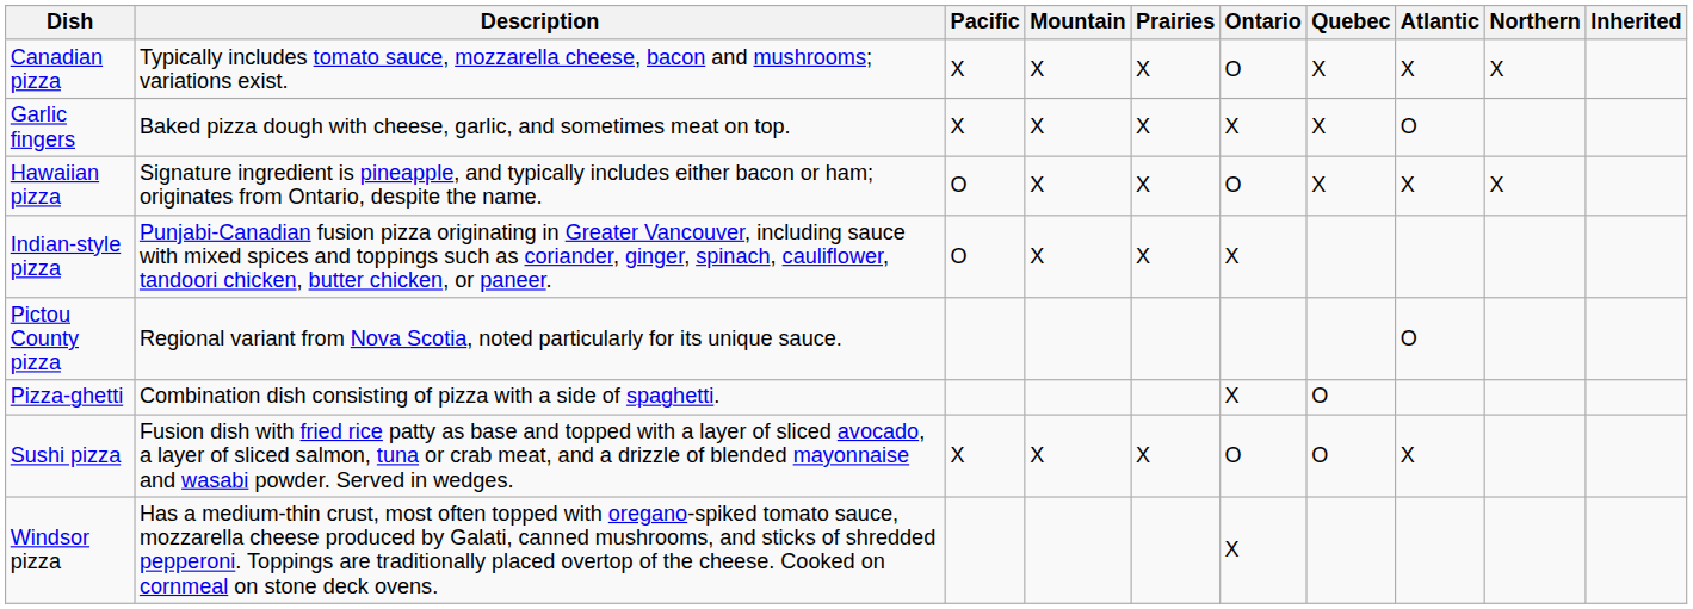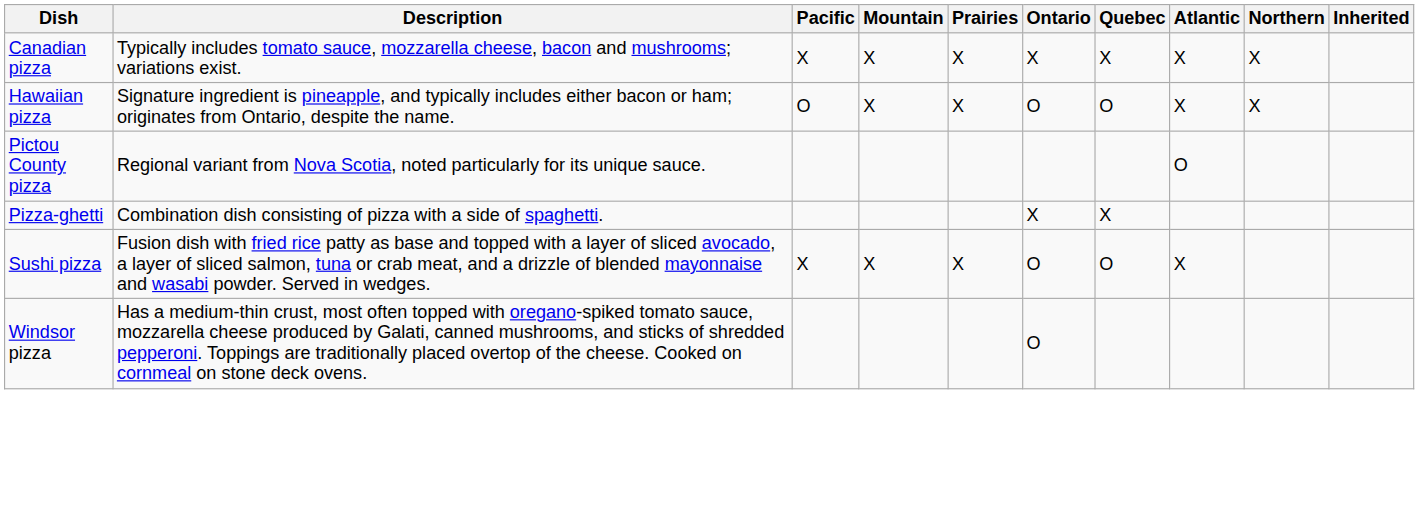 <table class="wikitable sortable sticky-header" style=text-align:left" style="margin:1em auto;">
 <tr>
 <th>Dish</th>
 <th>Description</th>
 <th>Pacific</th>
 <th>Mountain</th>
 <th>Prairies</th>
 <th>Ontario</th>
 <th>Quebec</th>
 <th>Atlantic</th>
 <th>Northern</th>
 <th>Inherited</th>
 </tr>
 <tr>
 <td><a href='#'>Canadian pizza</a></td>
 <td>Typically includes <a href='#'>tomato sauce</a>, <a href='#'>mozzarella cheese</a>, <a href='#'>bacon</a> and <a href='#'>mushrooms</a>; variations exist.</td>
 <td>X</td>
 <td>X</td>
 <td>X</td>
-<td>O</td>
-<td>X</td>
-<td>X</td>
-<td>X</td>
-<td></td>
-</tr>
-<tr>
-<td><a href='#'>Garlic fingers</a></td>
-<td>Baked pizza dough with cheese, garlic, and sometimes meat on top.</td>
 <td>X</td>
 <td>X</td>
 <td>X</td>
 <td>X</td>
-<td>X</td>
-<td>O</td>
-<td></td>
 <td></td>
 </tr>
 <tr>
 <td><a href='#'>Hawaiian pizza</a></td>
 <td>Signature ingredient is <a href='#'>pineapple</a>, and typically includes either bacon or ham; originates from Ontario, despite the name.</td>
 <td>O</td>
 <td>X</td>
 <td>X</td>
 <td>O</td>
-<td>X</td>
-<td>X</td>
-<td>X</td>
-<td></td>
-</tr>
-<tr>
-<td><a href='#'>Indian-style pizza</a></td>
-<td><a href='#'>Punjabi-Canadian</a> fusion pizza originating in <a href='#'>Greater Vancouver</a>, including sauce with mixed spices and toppings such as <a href='#'>coriander</a>, <a href='#'>ginger</a>, <a href='#'>spinach</a>, <a href='#'>cauliflower</a>, <a href='#'>tandoori chicken</a>, <a href='#'>butter chicken</a>, or <a href='#'>paneer</a>.</td>
 <td>O</td>
 <td>X</td>
 <td>X</td>
-<td>X</td>
-<td></td>
-<td></td>
-<td></td>
 <td></td>
 </tr>
 <tr>
 <td><a href='#'>Pictou County pizza</a></td>
 <td>Regional variant from <a href='#'>Nova Scotia</a>, noted particularly for its unique sauce.</td>
 <td></td>
 <td></td>
 <td></td>
 <td></td>
 <td></td>
 <td>O</td>
 <td></td>
 <td></td>
 </tr>
 <tr>
 <td><a href='#'>Pizza-ghetti</a></td>
 <td>Combination dish consisting of pizza with a side of <a href='#'>spaghetti</a>.</td>
 <td></td>
 <td></td>
 <td></td>
 <td>X</td>
-<td>O</td>
+<td>X</td>
 <td></td>
 <td></td>
 <td></td>
 </tr>
 <tr>
 <td><a href='#'>Sushi pizza</a></td>
 <td>Fusion dish with <a href='#'>fried rice</a> patty as base and topped with a layer of sliced <a href='#'>avocado</a>, a layer of sliced salmon, <a href='#'>tuna</a> or crab meat, and a drizzle of blended <a href='#'>mayonnaise</a> and <a href='#'>wasabi</a> powder. Served in wedges.</td>
 <td>X</td>
 <td>X</td>
 <td>X</td>
 <td>O</td>
 <td>O</td>
 <td>X</td>
 <td></td>
 <td></td>
 </tr>
 <tr>
 <td><a href='#'>Windsor</a> pizza</td>
 <td>Has a medium-thin crust, most often topped with <a href='#'>oregano</a>-spiked tomato sauce, mozzarella cheese produced by Galati, canned mushrooms, and sticks of shredded <a href='#'>pepperoni</a>. Toppings are traditionally placed overtop of the cheese. Cooked on <a href='#'>cornmeal</a> on stone deck ovens.</td>
 <td></td>
 <td></td>
 <td></td>
-<td>X</td>
+<td>O</td>
 <td></td>
 <td></td>
 <td></td>
 <td></td>
 </tr>
 </table>
